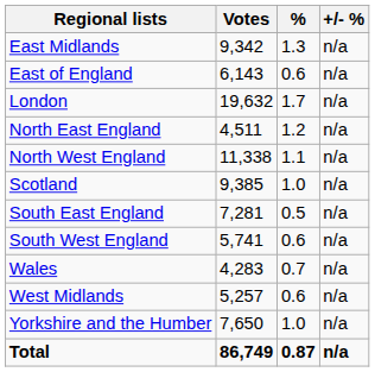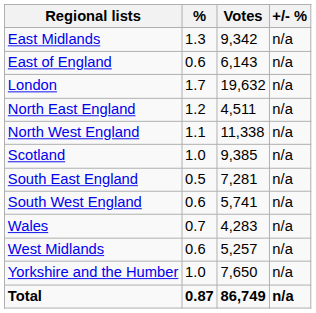 <table class="wikitable sortable">
 <tr>
 <th>Regional lists</th>
+<th>%</th>
 <th>Votes</th>
-<th>%</th>
 <th>+/- %</th>
 </tr>
 <tr>
 <td><a href='#'>East Midlands</a></td>
+<td>1.3</td>
 <td>9,342</td>
-<td>1.3</td>
 <td>n/a</td>
 </tr>
 <tr>
 <td><a href='#'>East of England</a></td>
+<td>0.6</td>
 <td>6,143</td>
-<td>0.6</td>
 <td>n/a</td>
 </tr>
 <tr>
 <td><a href='#'>London</a></td>
+<td>1.7</td>
 <td>19,632</td>
-<td>1.7</td>
 <td>n/a</td>
 </tr>
 <tr>
 <td><a href='#'>North East England</a></td>
+<td>1.2</td>
 <td>4,511</td>
-<td>1.2</td>
 <td>n/a</td>
 </tr>
 <tr>
 <td><a href='#'>North West England</a></td>
+<td>1.1</td>
 <td>11,338</td>
-<td>1.1</td>
 <td>n/a</td>
 </tr>
 <tr>
 <td><a href='#'>Scotland</a></td>
+<td>1.0</td>
 <td>9,385</td>
-<td>1.0</td>
 <td>n/a</td>
 </tr>
 <tr>
 <td><a href='#'>South East England</a></td>
+<td>0.5</td>
 <td>7,281</td>
-<td>0.5</td>
 <td>n/a</td>
 </tr>
 <tr>
 <td><a href='#'>South West England</a></td>
+<td>0.6</td>
 <td>5,741</td>
-<td>0.6</td>
 <td>n/a</td>
 </tr>
 <tr>
 <td><a href='#'>Wales</a></td>
+<td>0.7</td>
 <td>4,283</td>
-<td>0.7</td>
 <td>n/a</td>
 </tr>
 <tr>
 <td><a href='#'>West Midlands</a></td>
+<td>0.6</td>
 <td>5,257</td>
-<td>0.6</td>
 <td>n/a</td>
 </tr>
 <tr>
 <td><a href='#'>Yorkshire and the Humber</a></td>
+<td>1.0</td>
 <td>7,650</td>
-<td>1.0</td>
 <td>n/a</td>
 </tr>
 <tr>
 <td><strong>Total</strong></td>
+<td><strong>0.87</strong></td>
 <td><strong>86,749</strong></td>
-<td><strong>0.87</strong></td>
 <td><strong>n/a</strong></td>
 </tr>
 </table>
